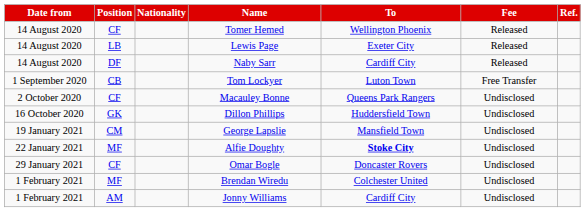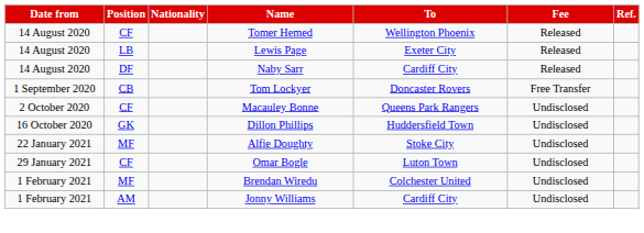 <table class="wikitable"  style="text-align:center; font-size:90%; ">
 <tr>
 <th style="background:#DD0000; color:white; width:120px;">Date from</th>
 <th style="background:#DD0000; color:white; width:50px;">Position</th>
 <th style="background:#DD0000; color:white; width:50px;">Nationality</th>
 <th style="background:#DD0000; color:white; width:180px;">Name</th>
 <th style="background:#DD0000; color:white; width:190px;">To</th>
 <th style="background:#DD0000; color:white; width:130px;">Fee</th>
 <th style="background:#DD0000; color:white; width:25px;">Ref.</th>
 </tr>
 <tr>
 <td>14 August 2020</td>
 <td><a href='#'>CF</a></td>
 <td></td>
 <td><a href='#'>Tomer Hemed</a></td>
 <td> <a href='#'>Wellington Phoenix</a></td>
 <td>Released</td>
 <td></td>
 </tr>
 <tr>
 <td>14 August 2020</td>
 <td><a href='#'>LB</a></td>
 <td></td>
 <td><a href='#'>Lewis Page</a></td>
 <td> <a href='#'>Exeter City</a></td>
 <td>Released</td>
 <td></td>
 </tr>
 <tr>
 <td>14 August 2020</td>
 <td><a href='#'>DF</a></td>
 <td></td>
 <td><a href='#'>Naby Sarr</a></td>
 <td> <a href='#'>Cardiff City</a></td>
 <td>Released</td>
 <td></td>
 </tr>
 <tr>
 <td>1 September 2020</td>
 <td><a href='#'>CB</a></td>
 <td></td>
 <td><a href='#'>Tom Lockyer</a></td>
-<td> <a href='#'>Luton Town</a></td>
+<td> <a href='#'>Doncaster Rovers</a></td>
 <td>Free Transfer</td>
 <td></td>
 </tr>
 <tr>
 <td>2 October 2020</td>
 <td><a href='#'>CF</a></td>
 <td></td>
 <td><a href='#'>Macauley Bonne</a></td>
 <td> <a href='#'>Queens Park Rangers</a></td>
 <td>Undisclosed</td>
 <td></td>
 </tr>
 <tr>
 <td>16 October 2020</td>
 <td><a href='#'>GK</a></td>
 <td></td>
 <td><a href='#'>Dillon Phillips</a></td>
 <td> <a href='#'>Huddersfield Town</a></td>
 <td>Undisclosed</td>
 <td></td>
 </tr>
 <tr>
-<td>19 January 2021</td>
-<td><a href='#'>CM</a></td>
-<td></td>
-<td><a href='#'>George Lapslie</a></td>
-<td> <a href='#'>Mansfield Town</a></td>
-<td>Undisclosed</td>
-<td></td>
-</tr>
-<tr>
 <td>22 January 2021</td>
 <td><a href='#'>MF</a></td>
 <td></td>
 <td><a href='#'>Alfie Doughty</a></td>
-<td><strong> <a href='#'>Stoke City</a></strong></td>
+<td> <a href='#'>Stoke City</a></td>
 <td>Undisclosed</td>
 <td></td>
 </tr>
 <tr>
 <td>29 January 2021</td>
 <td><a href='#'>CF</a></td>
 <td></td>
 <td><a href='#'>Omar Bogle</a></td>
-<td> <a href='#'>Doncaster Rovers</a></td>
+<td> <a href='#'>Luton Town</a></td>
 <td>Undisclosed</td>
 <td></td>
 </tr>
 <tr>
 <td>1 February 2021</td>
 <td><a href='#'>MF</a></td>
 <td></td>
 <td><a href='#'>Brendan Wiredu</a></td>
 <td> <a href='#'>Colchester United</a></td>
 <td>Undisclosed</td>
 <td></td>
 </tr>
 <tr>
 <td>1 February 2021</td>
 <td><a href='#'>AM</a></td>
 <td></td>
 <td><a href='#'>Jonny Williams</a></td>
 <td> <a href='#'>Cardiff City</a></td>
 <td>Undisclosed</td>
 <td></td>
 </tr>
 </table>
